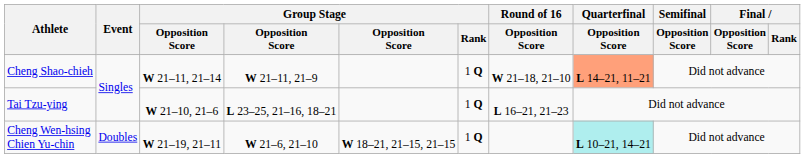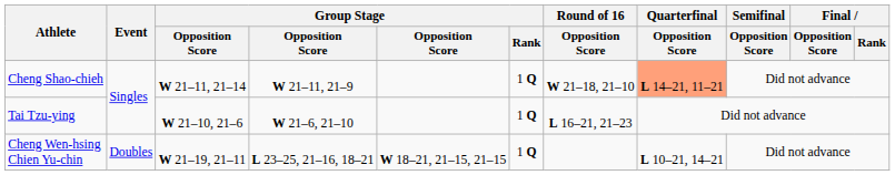 <table class=wikitable style="font-size:90%">
 <tr>
 <th rowspan=2>Athlete</th>
 <th rowspan=2>Event</th>
 <th colspan=4>Group Stage</th>
 <th>Round of 16</th>
 <th>Quarterfinal</th>
 <th>Semifinal</th>
 <th colspan=2>Final / </th>
 </tr>
 <tr style="font-size:95%">
 <th>Opposition<br>Score</th>
 <th>Opposition<br>Score</th>
 <th>Opposition<br>Score</th>
 <th>Rank</th>
 <th>Opposition<br>Score</th>
 <th>Opposition<br>Score</th>
 <th>Opposition<br>Score</th>
 <th>Opposition<br>Score</th>
 <th>Rank</th>
 </tr>
 <tr align=center>
 <td align=left><a href='#'>Cheng Shao-chieh</a></td>
 <td align=left rowspan=2><a href='#'>Singles</a></td>
 <td><br><strong>W</strong> 21–11, 21–14</td>
 <td><br><strong>W</strong> 21–11, 21–9</td>
 <td></td>
 <td>1 <strong>Q</strong></td>
 <td><br><strong>W</strong> 21–18, 21–10</td>
 <td style="background: lightsalmon;"><br><strong>L</strong> 14–21, 11–21</td>
 <td colspan=3>Did not advance</td>
 </tr>
 <tr align=center>
 <td align=left><a href='#'>Tai Tzu-ying</a></td>
 <td><br><strong>W</strong> 21–10, 21–6</td>
-<td><br><strong>L</strong> 23–25, 21–16, 18–21</td>
+<td><br><strong>W</strong> 21–6, 21–10</td>
 <td></td>
 <td>1 <strong>Q</strong></td>
 <td><br><strong>L</strong> 16–21, 21–23</td>
 <td colspan=4>Did not advance</td>
 </tr>
 <tr align=center>
 <td align=left><a href='#'>Cheng Wen-hsing</a><br><a href='#'>Chien Yu-chin</a></td>
 <td align=left><a href='#'>Doubles</a></td>
 <td><br><strong>W</strong> 21–19, 21–11</td>
-<td><br><strong>W</strong> 21–6, 21–10</td>
+<td><br><strong>L</strong> 23–25, 21–16, 18–21</td>
 <td><br><strong>W</strong> 18–21, 21–15, 21–15</td>
 <td>1 <strong>Q</strong></td>
 <td></td>
-<td style="background: paleturquoise;"><br><strong>L</strong> 10–21, 14–21</td>
+<td><br><strong>L</strong> 10–21, 14–21</td>
 <td colspan=3>Did not advance</td>
 </tr>
 </table>
